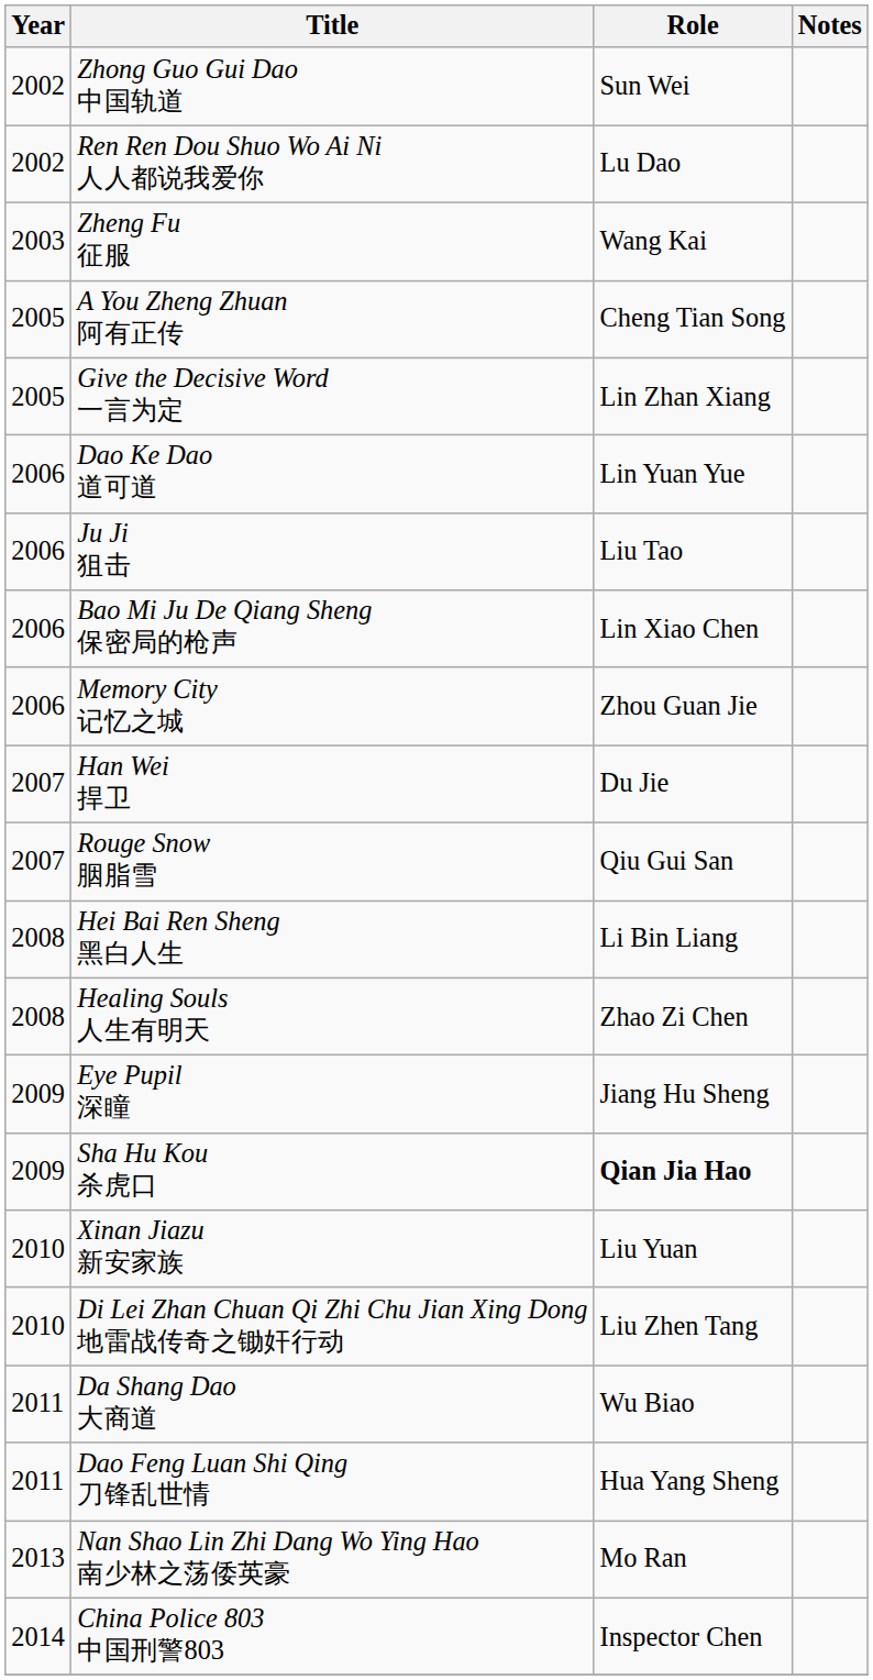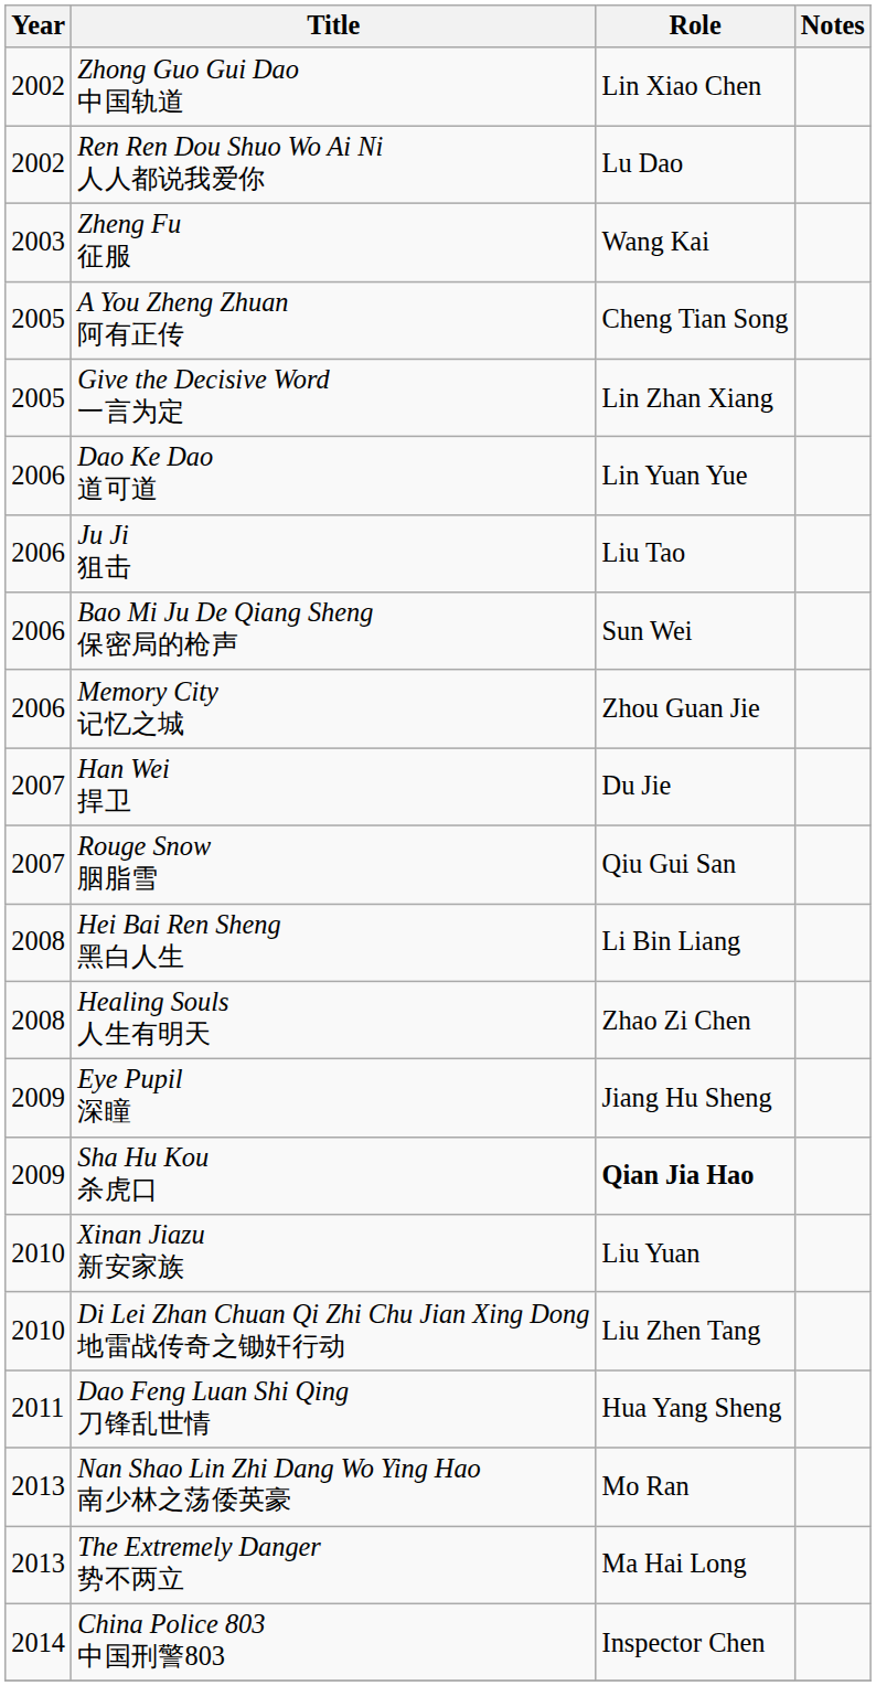 <table class="wikitable sortable">
 <tr>
 <th>Year</th>
 <th>Title</th>
 <th>Role</th>
 <th class="unsortable">Notes</th>
 </tr>
 <tr>
 <td>2002</td>
 <td><em>Zhong Guo Gui Dao</em><br>中国轨道</td>
-<td>Sun Wei</td>
+<td>Lin Xiao Chen</td>
 <td></td>
 </tr>
 <tr>
 <td>2002</td>
 <td><em>Ren Ren Dou Shuo Wo Ai Ni</em><br>人人都说我爱你</td>
 <td>Lu Dao</td>
 <td></td>
 </tr>
 <tr>
 <td>2003</td>
 <td><em>Zheng Fu</em><br>征服</td>
 <td>Wang Kai</td>
 <td></td>
 </tr>
 <tr>
 <td>2005</td>
 <td><em>A You Zheng Zhuan</em><br>阿有正传</td>
 <td>Cheng Tian Song</td>
 <td></td>
 </tr>
 <tr>
 <td>2005</td>
 <td><em>Give the Decisive Word</em><br>一言为定</td>
 <td>Lin Zhan Xiang</td>
 <td></td>
 </tr>
 <tr>
 <td>2006</td>
 <td><em>Dao Ke Dao</em><br>道可道</td>
 <td>Lin Yuan Yue</td>
 <td></td>
 </tr>
 <tr>
 <td>2006</td>
 <td><em>Ju Ji</em><br>狙击</td>
 <td>Liu Tao</td>
 <td></td>
 </tr>
 <tr>
 <td>2006</td>
 <td><em>Bao Mi Ju De Qiang Sheng</em><br>保密局的枪声</td>
-<td>Lin Xiao Chen</td>
+<td>Sun Wei</td>
 <td></td>
 </tr>
 <tr>
 <td>2006</td>
 <td><em>Memory City</em><br>记忆之城</td>
 <td>Zhou Guan Jie</td>
 <td></td>
 </tr>
 <tr>
 <td>2007</td>
 <td><em>Han Wei</em><br>捍卫</td>
 <td>Du Jie</td>
 <td></td>
 </tr>
 <tr>
 <td>2007</td>
 <td><em>Rouge Snow</em><br>胭脂雪</td>
 <td>Qiu Gui San</td>
 <td></td>
 </tr>
 <tr>
 <td>2008</td>
 <td><em>Hei Bai Ren Sheng</em><br>黑白人生</td>
 <td>Li Bin Liang</td>
 <td></td>
 </tr>
 <tr>
 <td>2008</td>
 <td><em>Healing Souls</em><br>人生有明天</td>
 <td>Zhao Zi Chen</td>
 <td></td>
 </tr>
 <tr>
 <td>2009</td>
 <td><em>Eye Pupil</em><br>深瞳</td>
 <td>Jiang Hu Sheng</td>
 <td></td>
 </tr>
 <tr>
 <td>2009</td>
 <td><em>Sha Hu Kou</em><br>杀虎口</td>
 <td><strong>Qian Jia Hao</strong></td>
 <td></td>
 </tr>
 <tr>
 <td>2010</td>
 <td><em>Xinan Jiazu</em><br>新安家族</td>
 <td>Liu Yuan</td>
 <td></td>
 </tr>
 <tr>
 <td>2010</td>
 <td><em>Di Lei Zhan Chuan Qi Zhi Chu Jian Xing Dong</em><br>地雷战传奇之锄奸行动</td>
 <td>Liu Zhen Tang</td>
 <td></td>
 </tr>
 <tr>
 <td>2011</td>
-<td><em>Da Shang Dao</em><br>大商道</td>
-<td>Wu Biao</td>
-<td></td>
-</tr>
-<tr>
-<td>2011</td>
 <td><em>Dao Feng Luan Shi Qing</em><br>刀锋乱世情</td>
 <td>Hua Yang Sheng</td>
 <td></td>
 </tr>
 <tr>
 <td>2013</td>
 <td><em>Nan Shao Lin Zhi Dang Wo Ying Hao</em><br>南少林之荡倭英豪</td>
 <td>Mo Ran</td>
 <td></td>
 </tr>
 <tr>
+<td>2013</td>
+<td><em>The Extremely Danger</em><br>势不两立</td>
+<td>Ma Hai Long</td>
+<td></td>
+</tr>
+<tr>
 <td>2014</td>
 <td><em>China Police 803</em><br>中国刑警803</td>
 <td>Inspector Chen</td>
 <td></td>
 </tr>
 <tr>
 </tr>
 </table>
